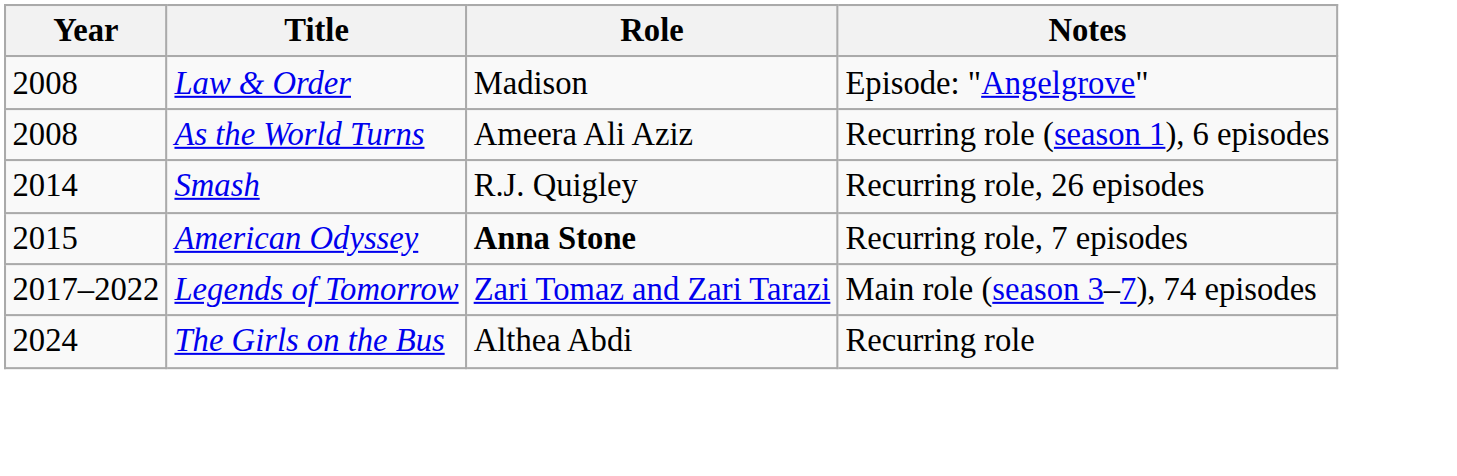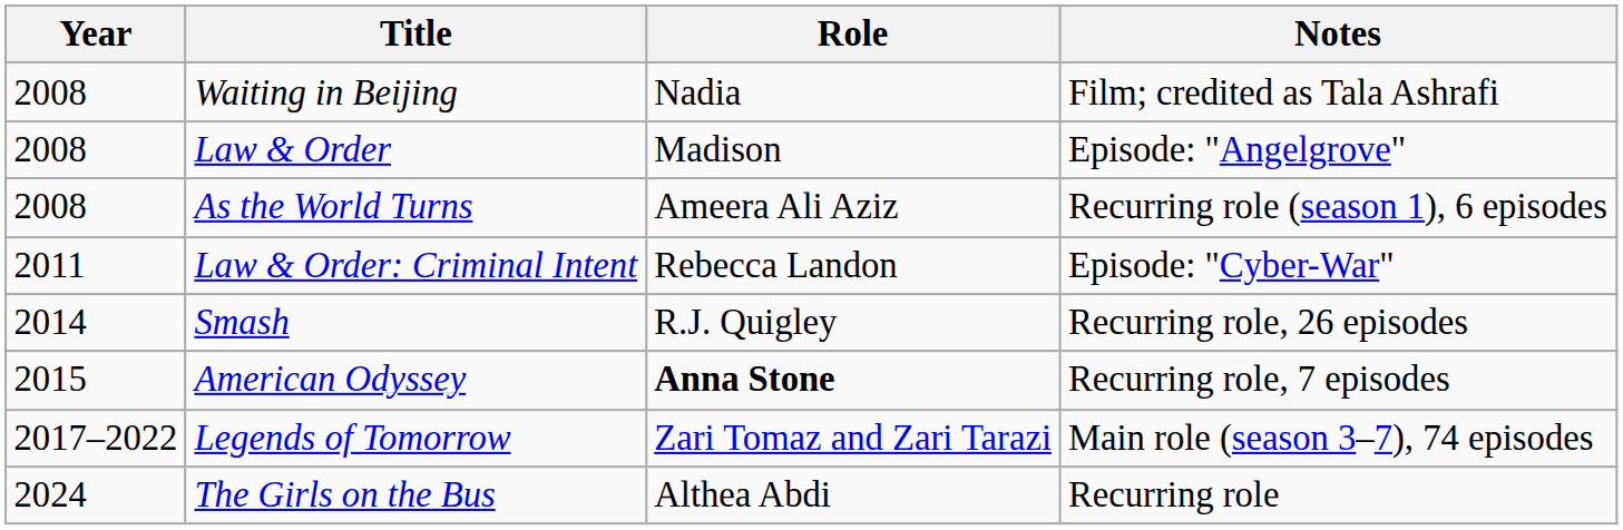 <table class="wikitable sortable">
 <tr>
 <th>Year</th>
 <th>Title</th>
 <th>Role</th>
 <th class="unsortable">Notes</th>
+</tr>
+<tr>
+<td>2008</td>
+<td><em>Waiting in Beijing</em></td>
+<td>Nadia</td>
+<td>Film; credited as Tala Ashrafi</td>
 </tr>
 <tr>
 <td>2008</td>
 <td><em><a href='#'>Law & Order</a></em></td>
 <td>Madison</td>
 <td>Episode: "<a href='#'>Angelgrove</a>"</td>
 </tr>
 <tr>
 <td>2008</td>
 <td><em><a href='#'>As the World Turns</a></em></td>
 <td>Ameera Ali Aziz</td>
 <td>Recurring role (<a href='#'>season 1</a>), 6 episodes</td>
+</tr>
+<tr>
+<td>2011</td>
+<td><em><a href='#'>Law & Order: Criminal Intent</a></em></td>
+<td>Rebecca Landon</td>
+<td>Episode: "<a href='#'>Cyber-War</a>"</td>
 </tr>
 <tr>
 <td>2014</td>
 <td><em><a href='#'>Smash</a></em></td>
 <td>R.J. Quigley</td>
 <td>Recurring role, 26 episodes</td>
 </tr>
 <tr>
 <td>2015</td>
 <td><em><a href='#'>American Odyssey</a></em></td>
 <td><strong>Anna Stone</strong></td>
 <td>Recurring role, 7 episodes</td>
 </tr>
 <tr>
 <td>2017–2022</td>
 <td><em><a href='#'>Legends of Tomorrow</a></em></td>
 <td><a href='#'>Zari Tomaz and Zari Tarazi</a></td>
 <td>Main role (<a href='#'>season 3</a>–<a href='#'>7</a>), 74 episodes</td>
 </tr>
 <tr>
 <td>2024</td>
 <td><em><a href='#'>The Girls on the Bus</a></em></td>
 <td>Althea Abdi</td>
 <td>Recurring role</td>
 </tr>
 </table>
